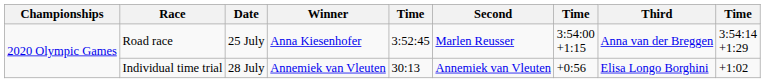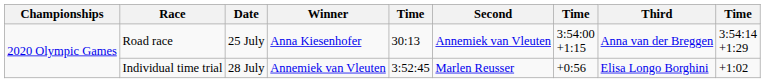 <table class="wikitable sortable">
 <tr>
 <th>Championships</th>
 <th>Race</th>
 <th>Date</th>
 <th>Winner</th>
 <th>Time</th>
 <th>Second</th>
 <th>Time</th>
 <th>Third</th>
 <th>Time</th>
 </tr>
 <tr>
 <td rowspan=2><a href='#'>2020 Olympic Games</a><br></td>
 <td>Road race</td>
 <td>25 July</td>
 <td><a href='#'>Anna Kiesenhofer</a> <br> </td>
-<td>3:52:45</td>
-<td><a href='#'>Marlen Reusser</a> <br> </td>
+<td>30:13</td>
+<td><a href='#'>Annemiek van Vleuten</a> <br> </td>
 <td>3:54:00 <br> +1:15</td>
 <td><a href='#'>Anna van der Breggen</a> <br> </td>
 <td>3:54:14 <br> +1:29</td>
 </tr>
 <tr>
 <td>Individual time trial </td>
 <td>28 July</td>
 <td><a href='#'>Annemiek van Vleuten</a> <br> </td>
-<td>30:13</td>
-<td><a href='#'>Annemiek van Vleuten</a> <br> </td>
+<td>3:52:45</td>
+<td><a href='#'>Marlen Reusser</a> <br> </td>
 <td>+0:56</td>
 <td><a href='#'>Elisa Longo Borghini</a> <br> </td>
 <td>+1:02</td>
 </tr>
 </table>
